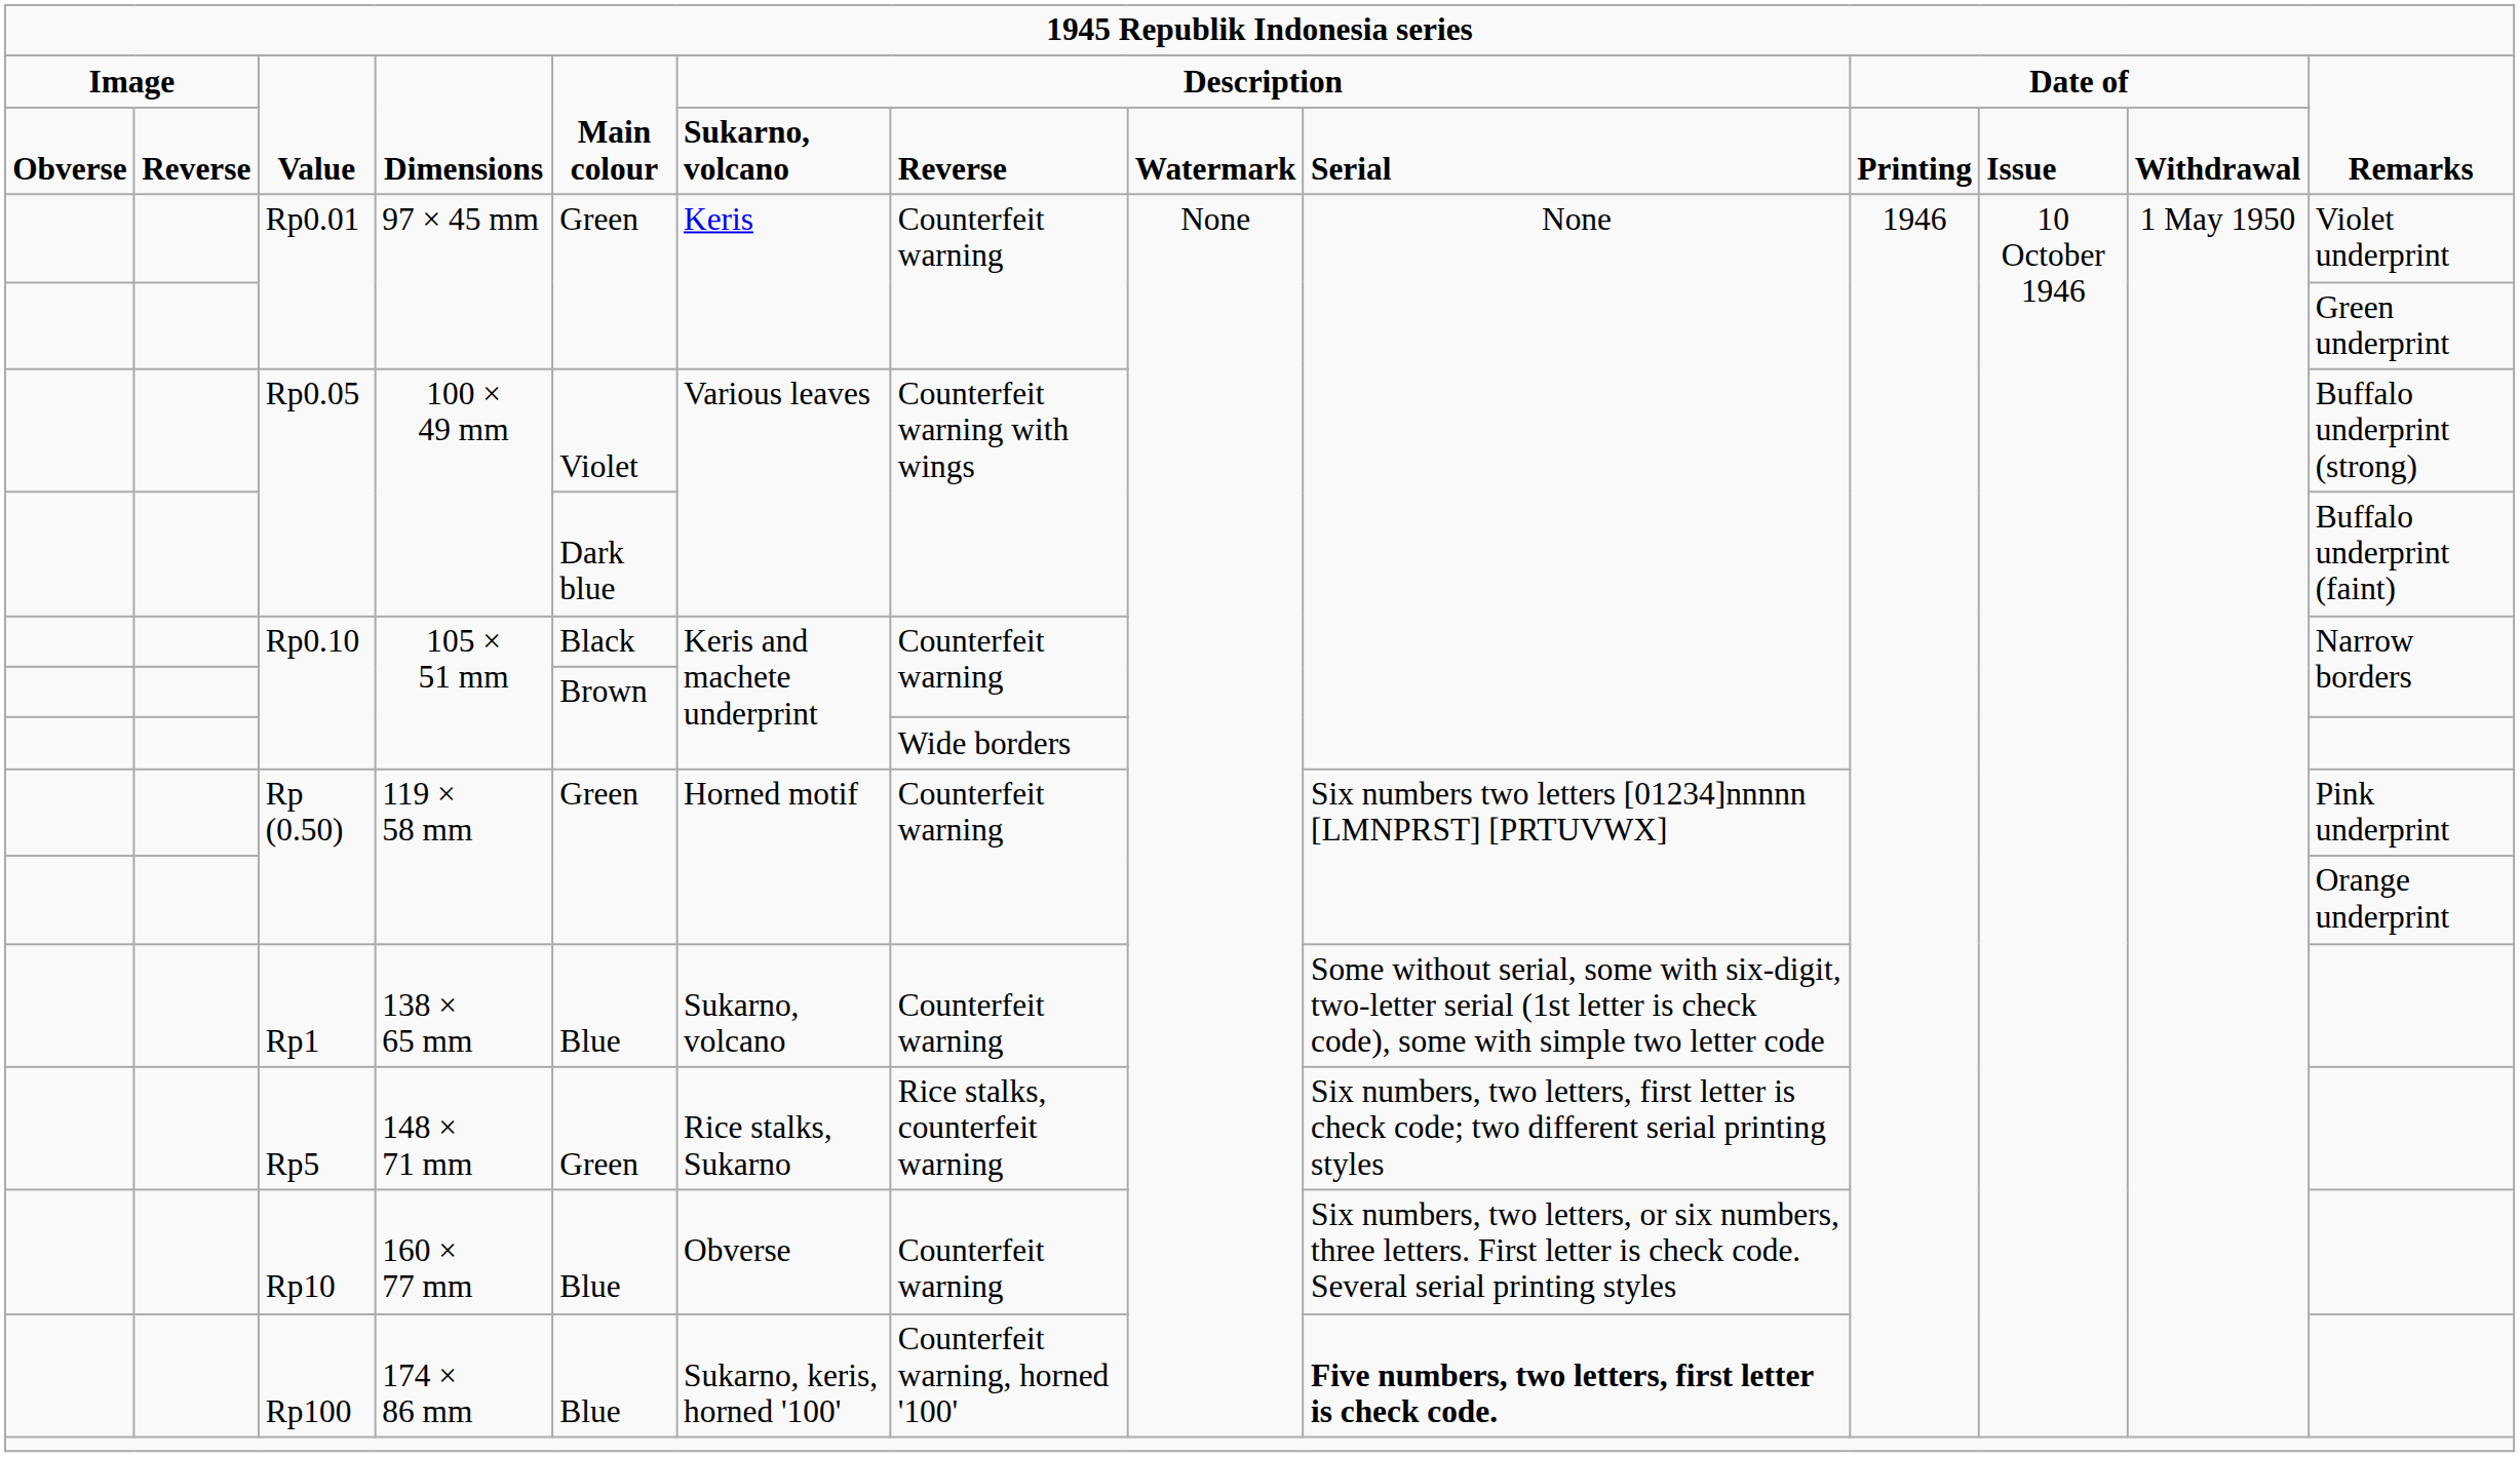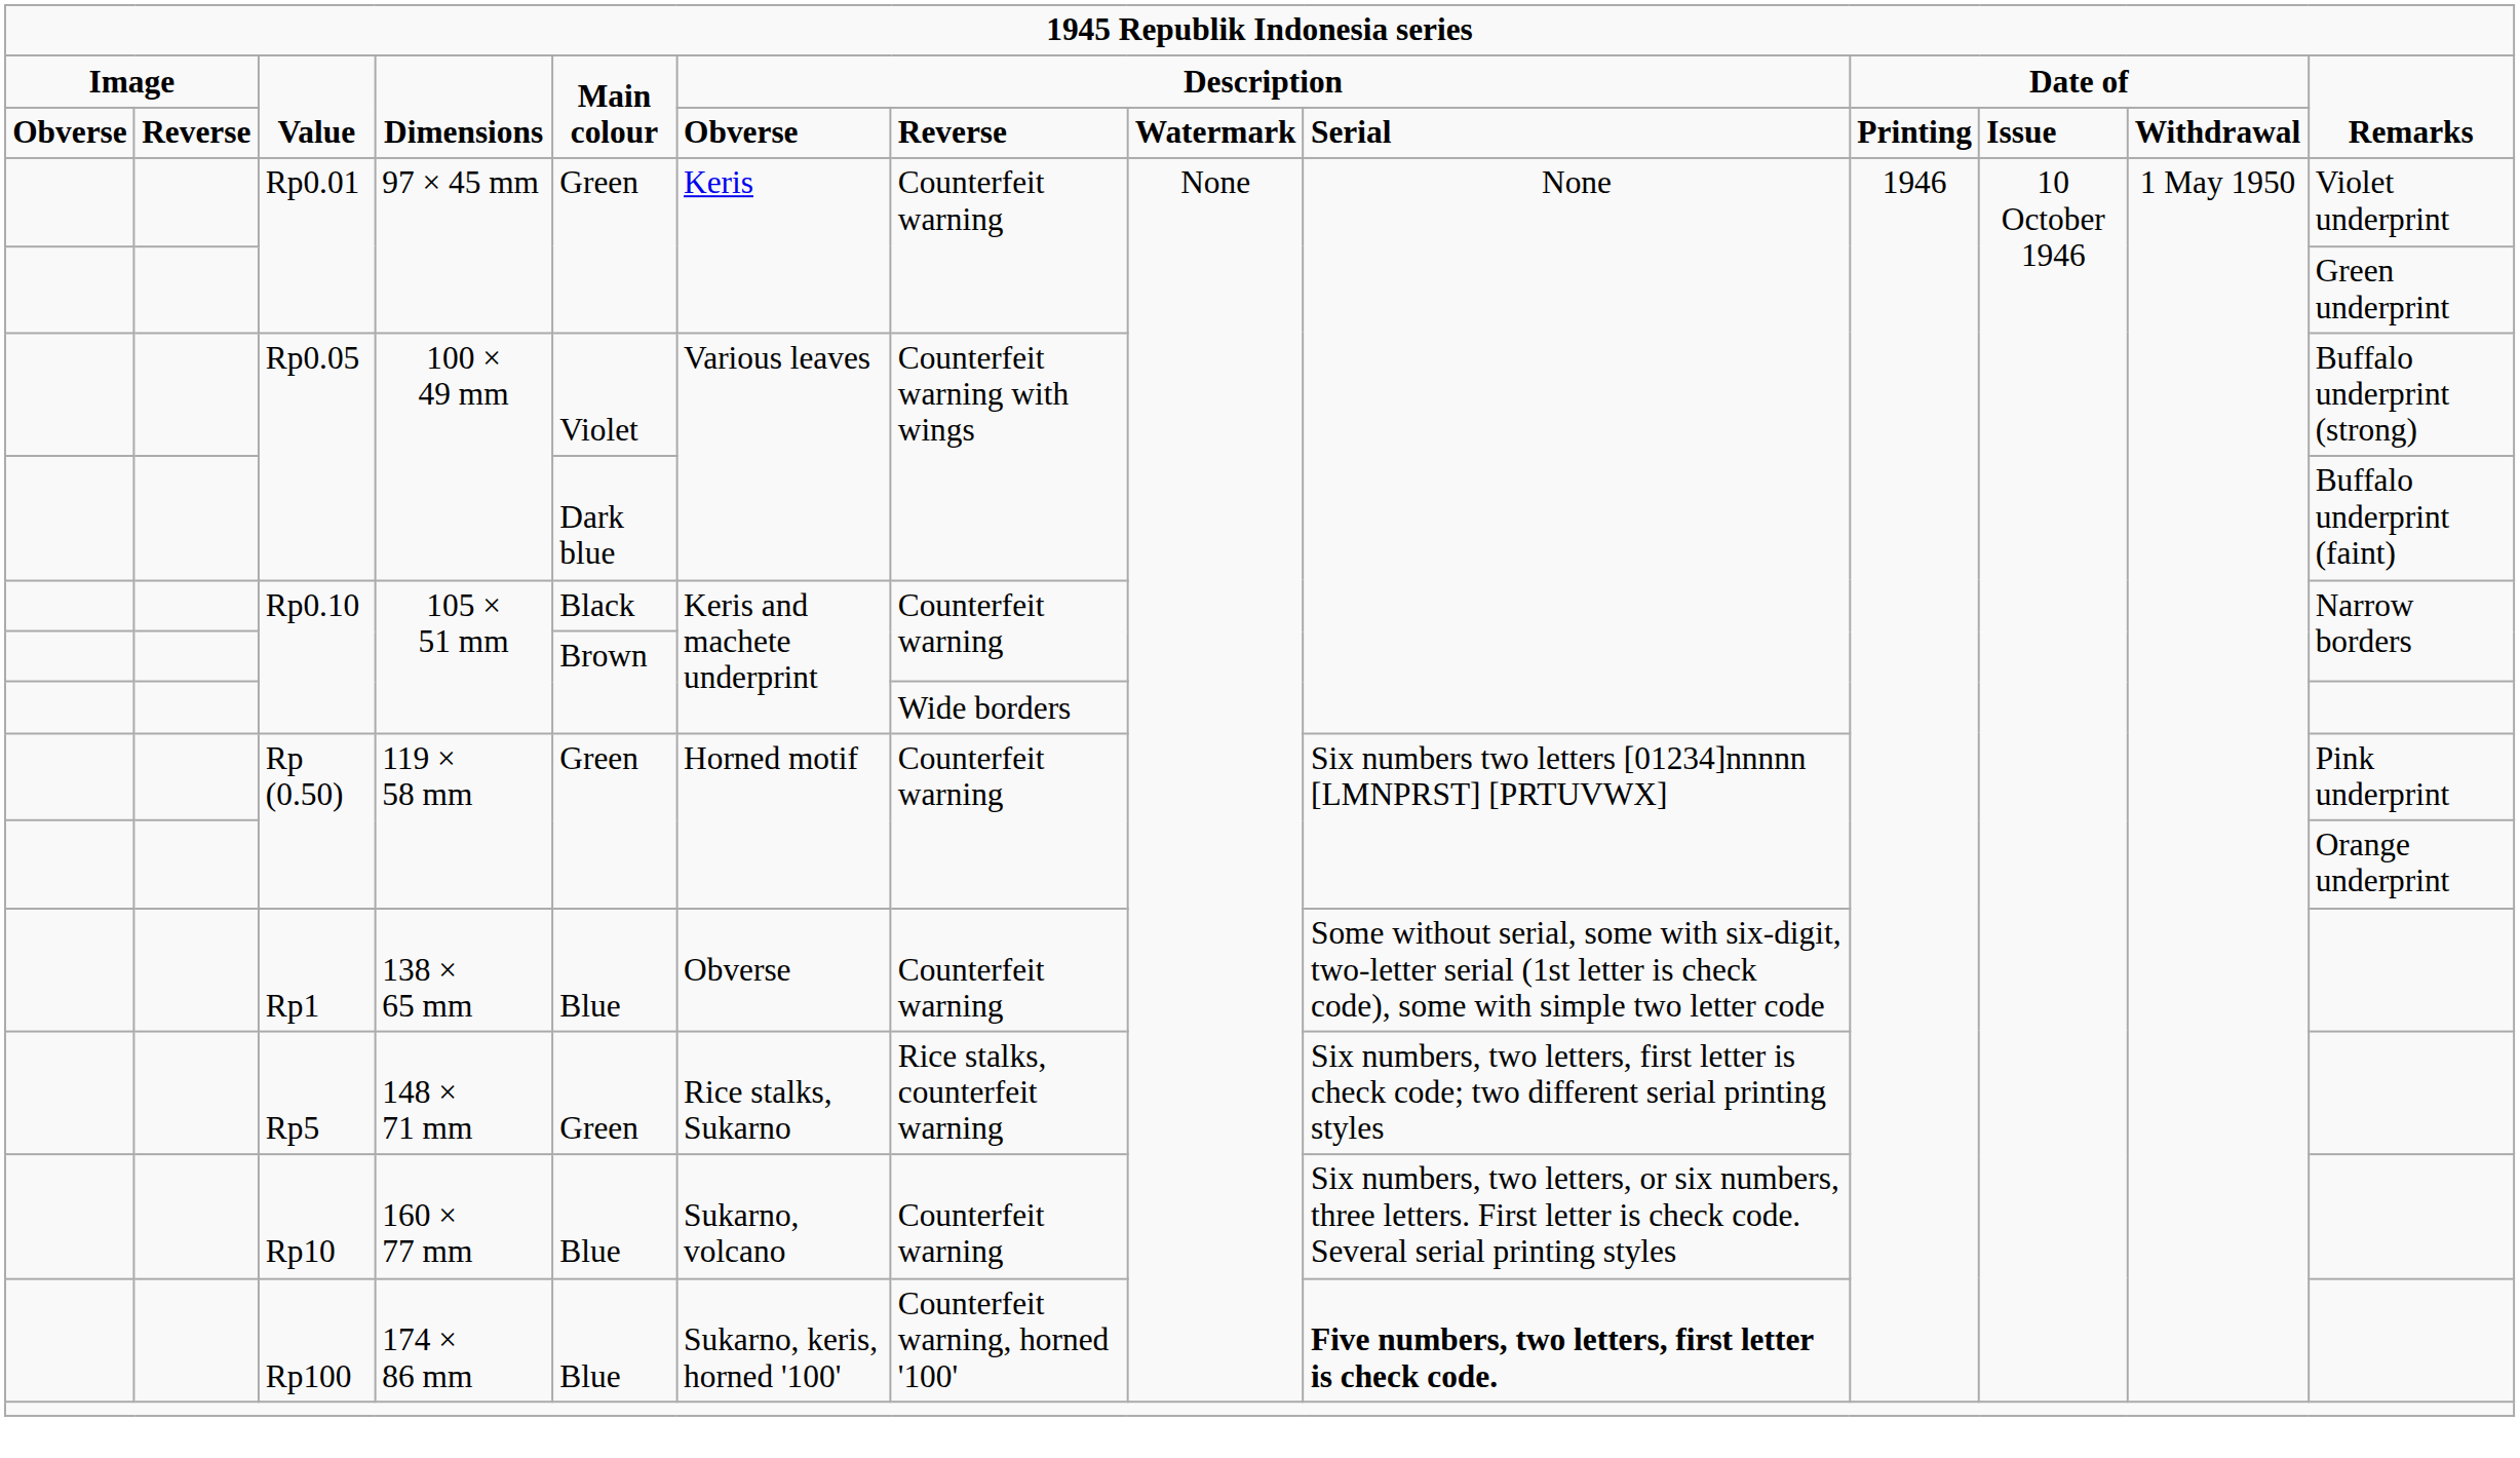 <table class="wikitable" >
 <tr style="text-align:center; font-weight:bold; vertical-align:bottom;">
 <td colspan="13">1945 Republik Indonesia series</td>
 </tr>
 <tr style="text-align:center; font-weight:bold; vertical-align:bottom;">
 <td colspan="2">Image</td>
 <td rowspan="2">Value</td>
 <td rowspan="2">Dimensions</td>
 <td rowspan="2">Main colour</td>
 <td colspan="4">Description</td>
 <td colspan="3">Date of</td>
 <td rowspan="2">Remarks</td>
 </tr>
 <tr style="font-weight:bold; vertical-align:bottom;">
 <td>Obverse</td>
 <td>Reverse</td>
-<td style="vertical-align:bottom;">Sukarno, volcano</td>
+<td>Obverse</td>
 <td>Reverse</td>
 <td>Watermark</td>
 <td>Serial</td>
 <td>Printing</td>
 <td>Issue</td>
 <td>Withdrawal</td>
 </tr>
 <tr>
 <td style="vertical-align:bottom;"></td>
 <td style="vertical-align:bottom;"></td>
 <td rowspan="2" style="vertical-align:top;">Rp0.01</td>
 <td rowspan="2" style="vertical-align:top;">97 × 45 mm</td>
 <td rowspan="2" style="vertical-align:top;">Green</td>
 <td rowspan="2" style="vertical-align:top;"><a href='#'>Keris</a></td>
 <td rowspan="2" style="vertical-align:top;">Counterfeit warning</td>
 <td rowspan="13" style="text-align:center; vertical-align:top;">None</td>
 <td rowspan="7" style="text-align:center; vertical-align:top;">None</td>
 <td rowspan="13" style="text-align:center; vertical-align:top;">1946</td>
 <td rowspan="13" style="text-align:center; vertical-align:top;">10 October 1946</td>
 <td rowspan="13" style="text-align:center; vertical-align:top;">1 May 1950</td>
 <td style="vertical-align:bottom;">Violet underprint</td>
 </tr>
 <tr style="vertical-align:bottom;">
 <td> </td>
 <td> </td>
 <td>Green underprint</td>
 </tr>
 <tr>
 <td style="vertical-align:bottom;"> </td>
 <td style="vertical-align:bottom;"> </td>
 <td rowspan="2" style="vertical-align:top;">Rp0.05</td>
 <td rowspan="2" style="text-align:center; vertical-align:top;">100 × 49 mm</td>
 <td style="vertical-align:bottom;">Violet</td>
 <td rowspan="2" style="vertical-align:top;">Various leaves</td>
 <td rowspan="2" style="vertical-align:top;">Counterfeit warning with wings</td>
 <td style="vertical-align:bottom;">Buffalo underprint (strong)</td>
 </tr>
 <tr>
 <td style="vertical-align:bottom;"></td>
 <td style="vertical-align:bottom;"></td>
 <td style="vertical-align:bottom;">Dark blue</td>
 <td style="vertical-align:bottom;">Buffalo underprint (faint)</td>
 </tr>
 <tr>
 <td style="vertical-align:bottom;"></td>
 <td style="vertical-align:bottom;"></td>
 <td rowspan="3" style="vertical-align:top;">Rp0.10</td>
 <td rowspan="3" style="text-align:center; vertical-align:top;">105 × 51 mm</td>
 <td style="vertical-align:bottom;">Black</td>
 <td rowspan="3" style="vertical-align:top;">Keris and machete underprint</td>
 <td rowspan="2" style="vertical-align:top;">Counterfeit warning</td>
 <td rowspan="2" style="vertical-align:top;">Narrow borders</td>
 </tr>
 <tr>
 <td style="vertical-align:bottom;"> </td>
 <td style="vertical-align:bottom;"> </td>
 <td rowspan="2" style="vertical-align:top;">Brown</td>
 </tr>
 <tr style="vertical-align:bottom;">
 <td> </td>
 <td> </td>
 <td>Wide borders</td>
 </tr>
 <tr>
 <td style="vertical-align:bottom;"> </td>
 <td style="vertical-align:bottom;"> </td>
 <td rowspan="2" style="vertical-align:top;">Rp (0.50)</td>
 <td rowspan="2" style="vertical-align:top;">119 × 58 mm</td>
 <td rowspan="2" style="vertical-align:top;">Green</td>
 <td rowspan="2" style="vertical-align:top;">Horned motif</td>
 <td rowspan="2" style="vertical-align:top;">Counterfeit warning</td>
 <td rowspan="2" style="vertical-align:top;">Six numbers two letters [01234]nnnnn [LMNPRST] [PRTUVWX]</td>
 <td style="vertical-align:bottom;">Pink underprint</td>
 </tr>
 <tr>
 <td style="vertical-align:bottom;"></td>
 <td style="vertical-align:bottom;"></td>
 <td style="vertical-align:bottom;">Orange underprint</td>
 </tr>
 <tr>
 <td style="vertical-align:bottom;"></td>
 <td style="vertical-align:bottom;"></td>
 <td style="vertical-align:bottom;">Rp1</td>
 <td style="vertical-align:bottom;">138 × 65 mm</td>
 <td style="vertical-align:bottom;">Blue</td>
-<td style="vertical-align:bottom;">Sukarno, volcano</td>
+<td>Obverse</td>
 <td style="vertical-align:bottom;">Counterfeit warning</td>
 <td style="vertical-align:bottom;">Some without serial, some with six-digit, two-letter serial (1st letter is check code), some with simple two letter code</td>
 <td style="vertical-align:bottom;"> </td>
 </tr>
 <tr>
 <td style="vertical-align:bottom;"></td>
 <td style="vertical-align:bottom;"></td>
 <td style="vertical-align:bottom;">Rp5</td>
 <td style="vertical-align:bottom;">148 × 71 mm</td>
 <td style="vertical-align:bottom;">Green</td>
 <td style="vertical-align:bottom;">Rice stalks, Sukarno</td>
 <td style="vertical-align:bottom;">Rice stalks, counterfeit warning</td>
 <td style="vertical-align:bottom;">Six numbers, two letters, first letter is check code; two different serial printing styles</td>
 <td style="vertical-align:bottom;"> </td>
 </tr>
 <tr>
 <td style="vertical-align:bottom;"></td>
 <td style="vertical-align:bottom;"></td>
 <td style="vertical-align:bottom;">Rp10</td>
 <td style="vertical-align:bottom;">160 × 77 mm</td>
 <td style="vertical-align:bottom;">Blue</td>
-<td>Obverse</td>
+<td style="vertical-align:bottom;">Sukarno, volcano</td>
 <td style="vertical-align:bottom;">Counterfeit warning</td>
 <td style="vertical-align:bottom;">Six numbers, two letters, or six numbers, three letters. First letter is check code. Several serial printing styles</td>
 <td style="vertical-align:bottom;"> </td>
 </tr>
 <tr>
 <td style="vertical-align:bottom;"></td>
 <td style="vertical-align:bottom;"></td>
 <td style="vertical-align:bottom;">Rp100</td>
 <td style="vertical-align:bottom;">174 × 86 mm</td>
 <td style="vertical-align:bottom;">Blue</td>
 <td style="vertical-align:bottom;">Sukarno, keris, horned '100'</td>
 <td style="vertical-align:bottom;">Counterfeit warning, horned '100'</td>
 <td style="vertical-align:bottom;"><strong>Five numbers, two letters, first letter is check code.</strong></td>
 <td style="vertical-align:bottom;"> </td>
 </tr>
 <tr style="text-align:center; vertical-align:bottom;">
 <td colspan="13"></td>
 </tr>
 </table>
